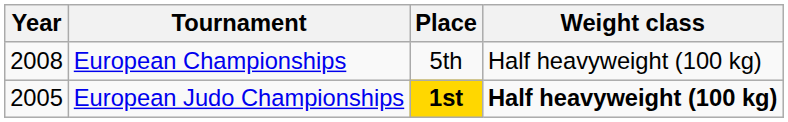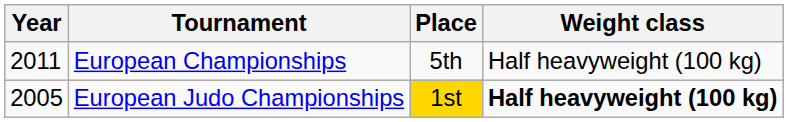 <table class=wikitable>
 <tr>
 <th>Year</th>
 <th>Tournament</th>
 <th>Place</th>
 <th>Weight class</th>
 </tr>
 <tr>
-<td>2008</td>
+<td>2011</td>
 <td><a href='#'>European Championships</a></td>
 <td align="center">5th</td>
 <td>Half heavyweight (100 kg)</td>
 </tr>
 <tr>
 <td rowspan=2>2005</td>
 <td><a href='#'>European Judo Championships</a></td>
-<td bgcolor="gold" align="center"><strong>1st</strong></td>
+<td bgcolor="gold" align="center">1st</td>
 <td><strong>Half heavyweight (100 kg)</strong></td>
 </tr>
 </table>
